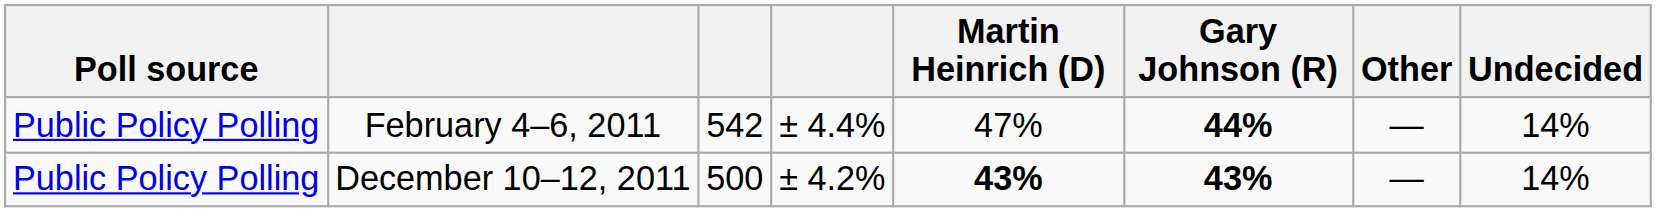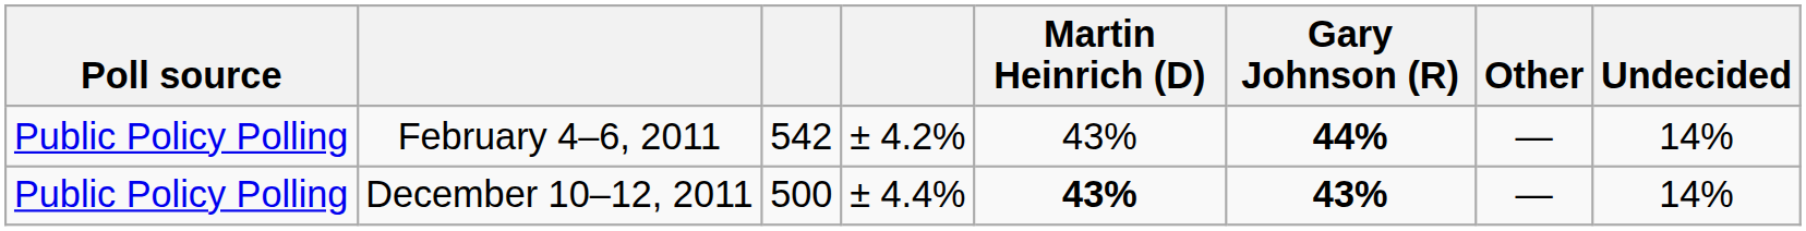 <table class="wikitable" style="text-align:center">
 <tr valign= bottom>
 <th>Poll source</th>
 <th></th>
 <th></th>
 <th></th>
 <th style="width:100px;">Martin<br>Heinrich (D)</th>
 <th style="width:100px;">Gary<br>Johnson (R)</th>
 <th>Other</th>
 <th>Undecided</th>
 </tr>
 <tr>
 <td align=left><a href='#'>Public Policy Polling</a></td>
 <td>February 4–6, 2011</td>
 <td>542</td>
-<td>± 4.4%</td>
-<td>47%</td>
+<td>± 4.2%</td>
+<td>43%</td>
 <td><strong>44%</strong></td>
 <td>—</td>
 <td>14%</td>
 </tr>
 <tr>
 <td align=left><a href='#'>Public Policy Polling</a></td>
 <td>December 10–12, 2011</td>
 <td>500</td>
-<td>± 4.2%</td>
+<td>± 4.4%</td>
 <td><strong>43%</strong></td>
 <td><strong>43%</strong></td>
 <td>—</td>
 <td>14%</td>
 </tr>
 </table>
